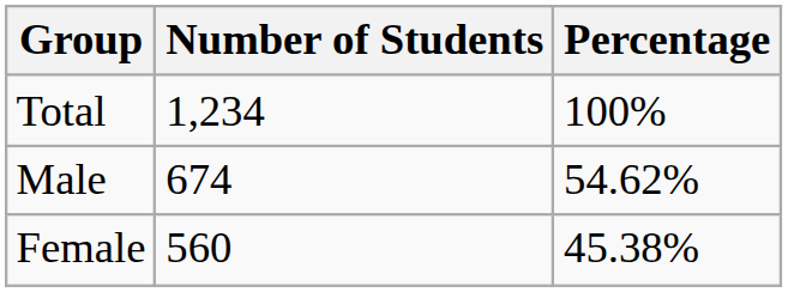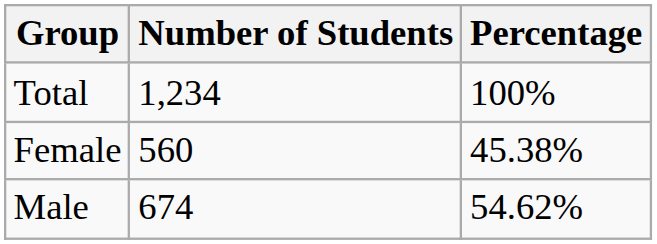 <table class="wikitable">
 <tr>
 <th>Group</th>
 <th>Number of Students</th>
 <th>Percentage</th>
 </tr>
 <tr>
 <td>Total</td>
 <td>1,234</td>
 <td>100%</td>
 </tr>
 <tr>
+<td>Female</td>
+<td>560</td>
+<td>45.38%</td>
+</tr>
+<tr>
 <td>Male</td>
 <td>674</td>
 <td>54.62%</td>
 </tr>
-<tr>
-<td>Female</td>
-<td>560</td>
-<td>45.38%</td>
-</tr>
 </table>
